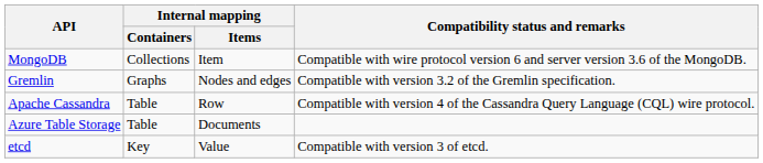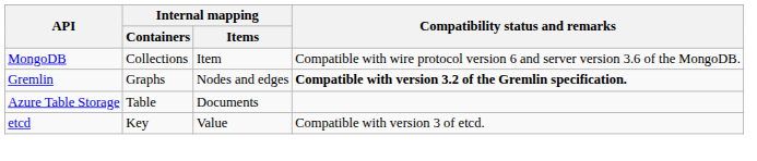 <table class="wikitable">
 <tr>
 <th rowspan="2">API</th>
 <th colspan="2">Internal mapping</th>
 <th rowspan="2">Compatibility status and remarks</th>
 </tr>
 <tr>
 <th>Containers</th>
 <th>Items</th>
 </tr>
 <tr>
 <td><a href='#'>MongoDB</a></td>
 <td>Collections</td>
 <td>Item</td>
 <td>Compatible with wire protocol version 6 and server version 3.6 of the MongoDB.</td>
 </tr>
 <tr>
 <td><a href='#'>Gremlin</a></td>
 <td>Graphs</td>
 <td>Nodes and edges</td>
-<td>Compatible with version 3.2 of the Gremlin specification.</td>
-</tr>
-<tr>
-<td><a href='#'>Apache Cassandra</a></td>
-<td>Table</td>
-<td>Row</td>
-<td>Compatible with version 4 of the Cassandra Query Language (CQL) wire protocol.</td>
+<td><strong>Compatible with version 3.2 of the Gremlin specification.</strong></td>
 </tr>
 <tr>
 <td><a href='#'>Azure Table Storage</a></td>
 <td>Table</td>
 <td>Documents</td>
 <td></td>
 </tr>
 <tr>
 <td><a href='#'>etcd</a></td>
 <td>Key</td>
 <td>Value</td>
 <td>Compatible with version 3 of etcd.</td>
 </tr>
 </table>
